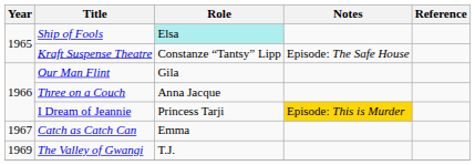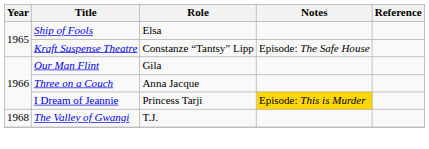 <table class="wikitable">
 <tr>
 <th>Year</th>
 <th>Title</th>
 <th>Role</th>
 <th>Notes</th>
 <th>Reference</th>
 </tr>
 <tr>
 <td rowspan="2">1965</td>
 <td><em><a href='#'>Ship of Fools</a></em></td>
-<td style="background: paleturquoise;">Elsa</td>
+<td>Elsa</td>
 <td></td>
 <td></td>
 </tr>
 <tr>
 <td><em><a href='#'>Kraft Suspense Theatre</a></em></td>
 <td>Constanze “Tantsy” Lipp</td>
 <td>Episode: <em>The Safe House</em></td>
 <td></td>
 </tr>
 <tr>
 <td rowspan="3">1966</td>
 <td><em><a href='#'>Our Man Flint</a></em></td>
 <td>Gila</td>
 <td></td>
 <td></td>
 </tr>
 <tr>
 <td><em><a href='#'>Three on a Couch</a></em></td>
 <td>Anna Jacque</td>
 <td></td>
 <td></td>
 </tr>
 <tr>
 <td><a href='#'>I Dream of Jeannie</a></td>
 <td>Princess Tarji</td>
 <td style="background: gold;">Episode:  <em>This is Murder</em></td>
 <td></td>
 </tr>
 <tr>
-<td>1967</td>
-<td><em><a href='#'>Catch as Catch Can</a></em></td>
-<td>Emma</td>
-<td></td>
-<td></td>
-</tr>
-<tr>
-<td>1969</td>
+<td>1968</td>
 <td><em><a href='#'>The Valley of Gwangi</a></em></td>
 <td>T.J.</td>
 <td></td>
 <td></td>
 </tr>
 <tr>
 </tr>
 </table>
